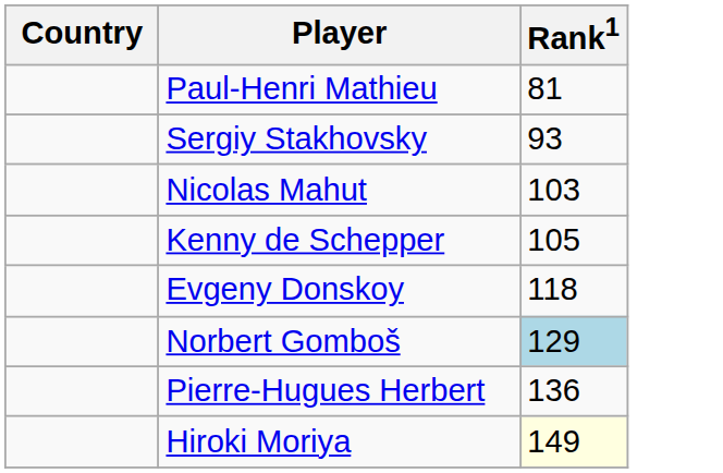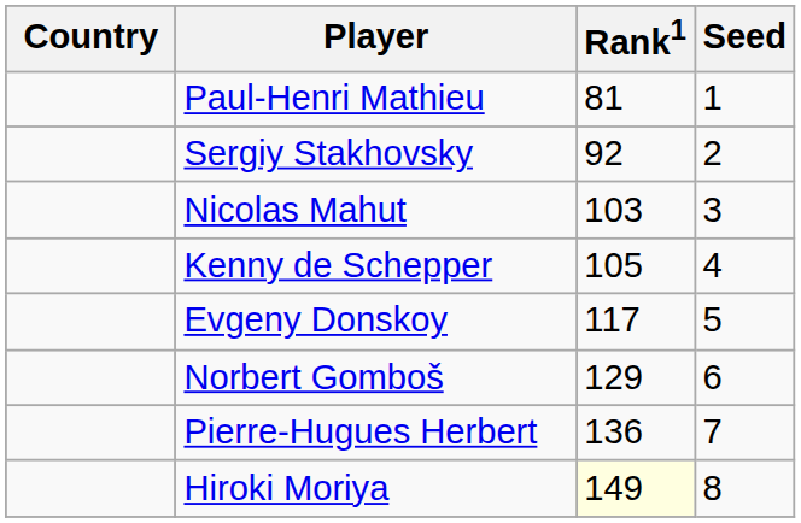 <table class="sortable wikitable">
 <tr>
 <th width="70">Country</th>
 <th width="175">Player</th>
 <th>Rank<sup>1</sup></th>
+<th>Seed</th>
 </tr>
 <tr>
 <td></td>
 <td><a href='#'>Paul-Henri Mathieu</a></td>
 <td>81</td>
+<td>1</td>
 </tr>
 <tr>
 <td></td>
 <td><a href='#'>Sergiy Stakhovsky</a></td>
-<td>93</td>
+<td>92</td>
+<td>2</td>
 </tr>
 <tr>
 <td></td>
 <td><a href='#'>Nicolas Mahut</a></td>
 <td>103</td>
+<td>3</td>
 </tr>
 <tr>
 <td></td>
 <td><a href='#'>Kenny de Schepper</a></td>
 <td>105</td>
+<td>4</td>
 </tr>
 <tr>
 <td></td>
 <td><a href='#'>Evgeny Donskoy</a></td>
-<td>118</td>
+<td>117</td>
+<td>5</td>
 </tr>
 <tr>
 <td></td>
 <td><a href='#'>Norbert Gomboš</a></td>
-<td style="background: lightblue;">129</td>
+<td>129</td>
+<td>6</td>
 </tr>
 <tr>
 <td></td>
 <td><a href='#'>Pierre-Hugues Herbert</a></td>
 <td>136</td>
+<td>7</td>
 </tr>
 <tr>
 <td></td>
 <td><a href='#'>Hiroki Moriya</a></td>
 <td style="background: lightyellow;">149</td>
+<td>8</td>
 </tr>
 </table>
